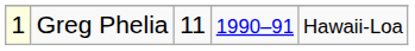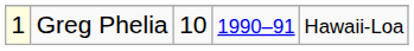 <table class="wikitable">
 <tr>
 </tr>
 <tr>
 <td style="background: lightyellow;">1</td>
 <td>Greg Phelia</td>
-<td>11</td>
+<td>10</td>
 <td style="font-size:80%;"><a href='#'>1990–91</a></td>
 <td style="font-size:80%;">Hawaii-Loa</td>
 </tr>
 </table>
